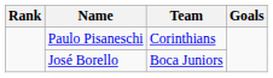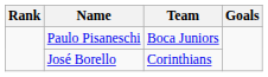 <table class="wikitable" style="text-align:;">
 <tr>
 <th>Rank</th>
 <th>Name</th>
 <th>Team</th>
 <th>Goals</th>
 </tr>
 <tr>
 <td rowspan=2></td>
 <td> <a href='#'>Paulo Pisaneschi</a></td>
-<td> <a href='#'>Corinthians</a></td>
+<td> <a href='#'>Boca Juniors</a></td>
 <td rowspan=2></td>
 </tr>
 <tr>
 <td> <a href='#'>José Borello</a></td>
-<td> <a href='#'>Boca Juniors</a></td>
+<td> <a href='#'>Corinthians</a></td>
 </tr>
 </table>
